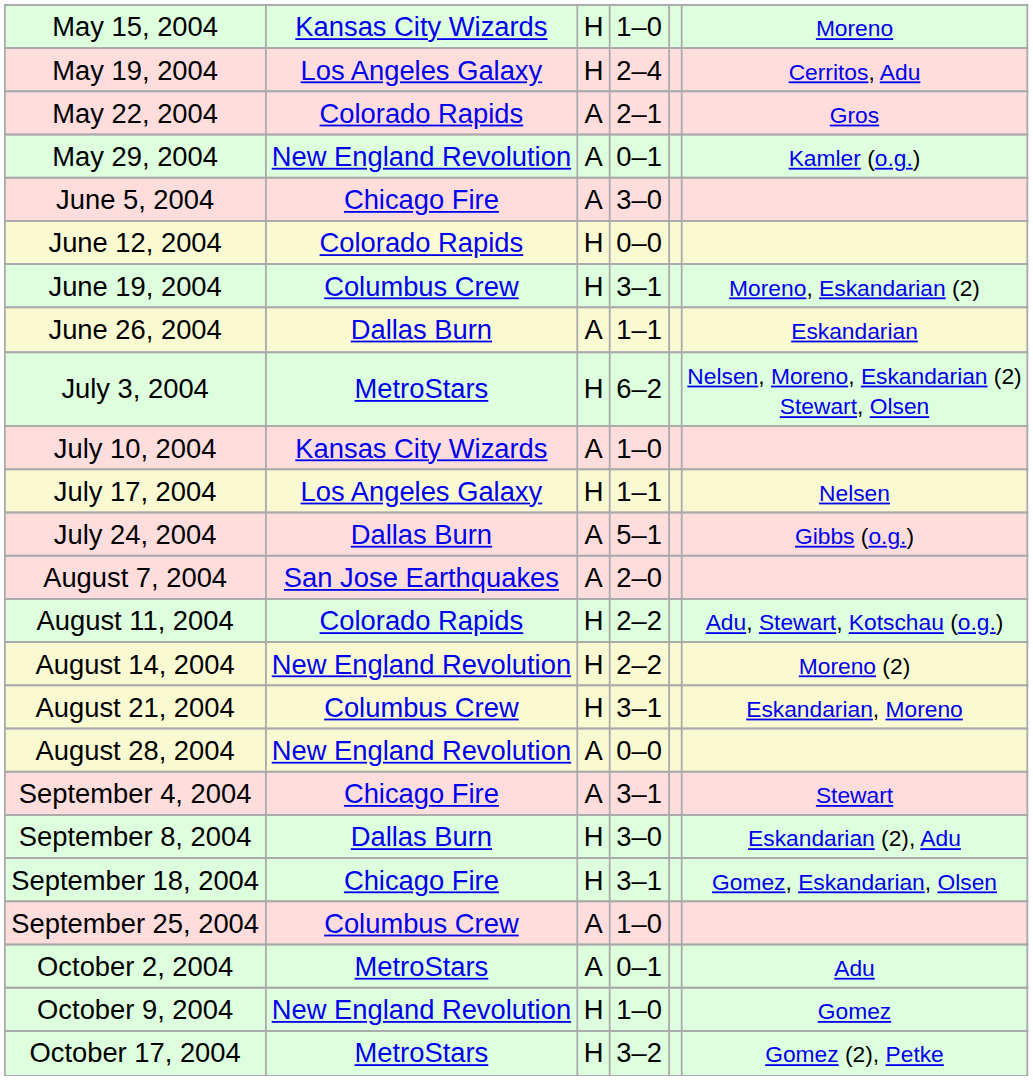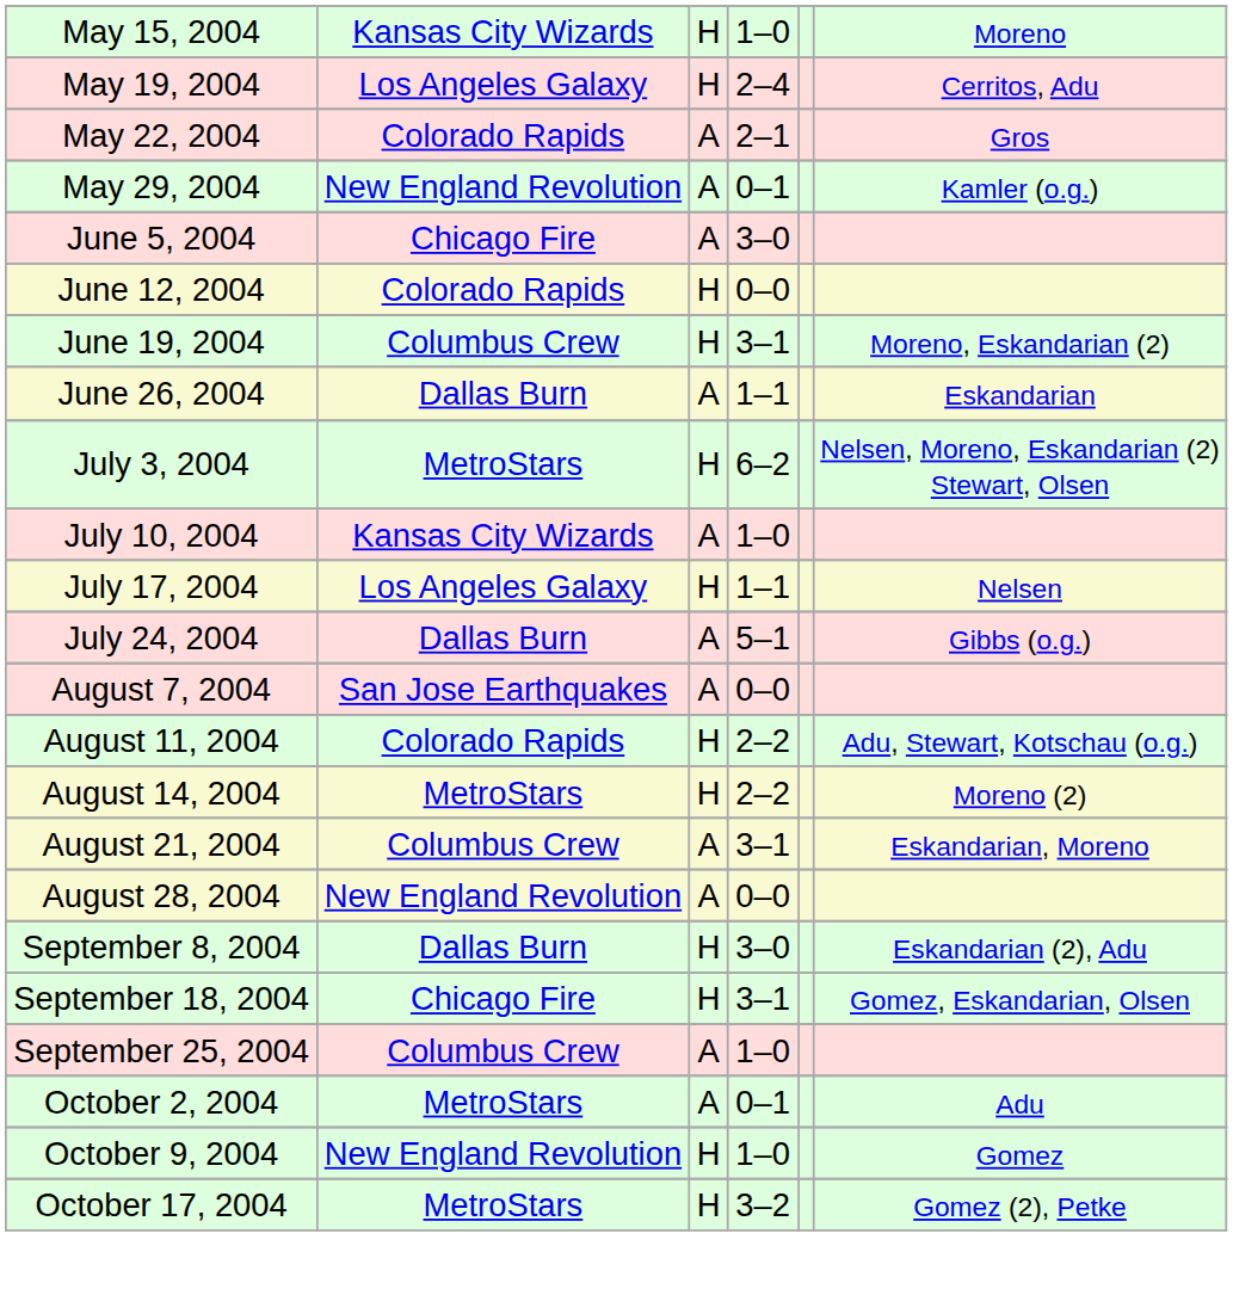 <table class="wikitable" style="font-size:95%; text-align:center">
 <tr>
 </tr>
 <tr bgcolor="#ddffdd">
 <td>May 15, 2004</td>
 <td><a href='#'>Kansas City Wizards</a></td>
 <td>H</td>
 <td>1–0</td>
 <td></td>
 <td><small><a href='#'>Moreno</a></small></td>
 </tr>
 <tr>
 </tr>
 <tr bgcolor="#ffdddd">
 <td>May 19, 2004</td>
 <td><a href='#'>Los Angeles Galaxy</a></td>
 <td>H</td>
 <td>2–4</td>
 <td></td>
 <td><small><a href='#'>Cerritos</a>, <a href='#'>Adu</a></small></td>
 </tr>
 <tr>
 </tr>
 <tr bgcolor="#ffdddd">
 <td>May 22, 2004</td>
 <td><a href='#'>Colorado Rapids</a></td>
 <td>A</td>
 <td>2–1</td>
 <td></td>
 <td><small><a href='#'>Gros</a></small></td>
 </tr>
 <tr>
 </tr>
 <tr bgcolor="#ddffdd">
 <td>May 29, 2004</td>
 <td><a href='#'>New England Revolution</a></td>
 <td>A</td>
 <td>0–1</td>
 <td></td>
 <td><small><a href='#'>Kamler</a> (<a href='#'>o.g.</a>)</small></td>
 </tr>
 <tr>
 </tr>
 <tr bgcolor="#ffdddd">
 <td>June 5, 2004</td>
 <td><a href='#'>Chicago Fire</a></td>
 <td>A</td>
 <td>3–0</td>
 <td></td>
 <td></td>
 </tr>
 <tr>
 </tr>
 <tr bgcolor="#fafad2">
 <td>June 12, 2004</td>
 <td><a href='#'>Colorado Rapids</a></td>
 <td>H</td>
 <td>0–0</td>
 <td></td>
 <td></td>
 </tr>
 <tr>
 </tr>
 <tr bgcolor="#ddffdd">
 <td>June 19, 2004</td>
 <td><a href='#'>Columbus Crew</a></td>
 <td>H</td>
 <td>3–1</td>
 <td></td>
 <td><small><a href='#'>Moreno</a>, <a href='#'>Eskandarian</a> (2)</small></td>
 </tr>
 <tr>
 </tr>
 <tr bgcolor="#fafad2">
 <td>June 26, 2004</td>
 <td><a href='#'>Dallas Burn</a></td>
 <td>A</td>
 <td>1–1</td>
 <td></td>
 <td><small><a href='#'>Eskandarian</a></small></td>
 </tr>
 <tr>
 </tr>
 <tr bgcolor="#ddffdd">
 <td>July 3, 2004</td>
 <td><a href='#'>MetroStars</a></td>
 <td>H</td>
 <td>6–2</td>
 <td></td>
 <td><small><a href='#'>Nelsen</a>, <a href='#'>Moreno</a>, <a href='#'>Eskandarian</a> (2)<br><a href='#'>Stewart</a>, <a href='#'>Olsen</a></small></td>
 </tr>
 <tr>
 </tr>
 <tr bgcolor="#ffdddd">
 <td>July 10, 2004</td>
 <td><a href='#'>Kansas City Wizards</a></td>
 <td>A</td>
 <td>1–0</td>
 <td></td>
 <td></td>
 </tr>
 <tr>
 </tr>
 <tr bgcolor="#fafad2">
 <td>July 17, 2004</td>
 <td><a href='#'>Los Angeles Galaxy</a></td>
 <td>H</td>
 <td>1–1</td>
 <td></td>
 <td><small><a href='#'>Nelsen</a></small></td>
 </tr>
 <tr>
 </tr>
 <tr bgcolor="#ffdddd">
 <td>July 24, 2004</td>
 <td><a href='#'>Dallas Burn</a></td>
 <td>A</td>
 <td>5–1</td>
 <td></td>
 <td><small><a href='#'>Gibbs</a> (<a href='#'>o.g.</a>)</small></td>
 </tr>
 <tr>
 </tr>
 <tr bgcolor="#ffdddd">
 <td>August 7, 2004</td>
 <td><a href='#'>San Jose Earthquakes</a></td>
 <td>A</td>
-<td>2–0</td>
+<td>0–0</td>
 <td></td>
 <td></td>
 </tr>
 <tr>
 </tr>
 <tr bgcolor="#ddffdd">
 <td>August 11, 2004</td>
 <td><a href='#'>Colorado Rapids</a></td>
 <td>H</td>
 <td>2–2</td>
 <td></td>
 <td><small><a href='#'>Adu</a>, <a href='#'>Stewart</a>, <a href='#'>Kotschau</a> (<a href='#'>o.g.</a>)</small></td>
 </tr>
 <tr>
 </tr>
 <tr bgcolor="#fafad2">
 <td>August 14, 2004</td>
-<td><a href='#'>New England Revolution</a></td>
+<td><a href='#'>MetroStars</a></td>
 <td>H</td>
 <td>2–2</td>
 <td></td>
 <td><small><a href='#'>Moreno</a> (2)</small></td>
 </tr>
 <tr>
 </tr>
 <tr bgcolor="#fafad2">
 <td>August 21, 2004</td>
 <td><a href='#'>Columbus Crew</a></td>
-<td>H</td>
+<td>A</td>
 <td>3–1</td>
 <td></td>
 <td><small><a href='#'>Eskandarian</a>, <a href='#'>Moreno</a></small></td>
 </tr>
 <tr>
 </tr>
 <tr bgcolor="#fafad2">
 <td>August 28, 2004</td>
 <td><a href='#'>New England Revolution</a></td>
 <td>A</td>
 <td>0–0</td>
 <td></td>
 <td></td>
 </tr>
 <tr>
-</tr>
-<tr bgcolor="#ffdddd">
-<td>September 4, 2004</td>
-<td><a href='#'>Chicago Fire</a></td>
-<td>A</td>
-<td>3–1</td>
-<td></td>
-<td><small><a href='#'>Stewart</a></small></td>
 </tr>
 <tr>
 </tr>
 <tr bgcolor="#ddffdd">
 <td>September 8, 2004</td>
 <td><a href='#'>Dallas Burn</a></td>
 <td>H</td>
 <td>3–0</td>
 <td></td>
 <td><small><a href='#'>Eskandarian</a> (2), <a href='#'>Adu</a></small></td>
 </tr>
 <tr>
 </tr>
 <tr bgcolor="#ddffdd">
 <td>September 18, 2004</td>
 <td><a href='#'>Chicago Fire</a></td>
 <td>H</td>
 <td>3–1</td>
 <td></td>
 <td><small><a href='#'>Gomez</a>, <a href='#'>Eskandarian</a>, <a href='#'>Olsen</a></small></td>
 </tr>
 <tr>
 </tr>
 <tr bgcolor="#ffdddd">
 <td>September 25, 2004</td>
 <td><a href='#'>Columbus Crew</a></td>
 <td>A</td>
 <td>1–0</td>
 <td></td>
 <td></td>
 </tr>
 <tr>
 </tr>
 <tr bgcolor="#ddffdd">
 <td>October 2, 2004</td>
 <td><a href='#'>MetroStars</a></td>
 <td>A</td>
 <td>0–1</td>
 <td></td>
 <td><small><a href='#'>Adu</a></small></td>
 </tr>
 <tr>
 </tr>
 <tr bgcolor="#ddffdd">
 <td>October 9, 2004</td>
 <td><a href='#'>New England Revolution</a></td>
 <td>H</td>
 <td>1–0</td>
 <td></td>
 <td><small><a href='#'>Gomez</a></small></td>
 </tr>
 <tr>
 </tr>
 <tr bgcolor="#ddffdd">
 <td>October 17, 2004</td>
 <td><a href='#'>MetroStars</a></td>
 <td>H</td>
 <td>3–2</td>
 <td></td>
 <td><small><a href='#'>Gomez</a> (2), <a href='#'>Petke</a></small></td>
 </tr>
 </table>
